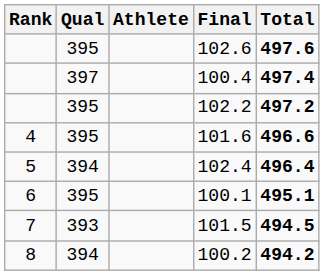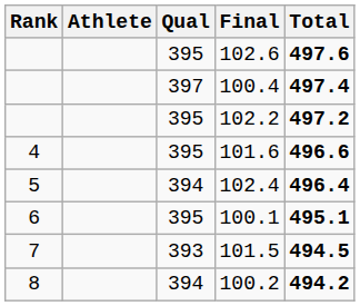 <table class="wikitable sortable" style="text-align: center">
 <tr>
 <th>Rank</th>
+<th>Athlete</th>
 <th>Qual</th>
-<th>Athlete</th>
 <th>Final</th>
 <th>Total</th>
 </tr>
 <tr>
 <td></td>
+<td align=left></td>
 <td>395</td>
-<td align=left></td>
 <td>102.6</td>
 <td><strong>497.6</strong></td>
 </tr>
 <tr>
 <td></td>
+<td align=left></td>
 <td>397</td>
-<td align=left></td>
 <td>100.4</td>
 <td><strong>497.4</strong></td>
 </tr>
 <tr>
 <td></td>
+<td align=left></td>
 <td>395</td>
-<td align=left></td>
 <td>102.2</td>
 <td><strong>497.2</strong></td>
 </tr>
 <tr>
 <td>4</td>
+<td align=left></td>
 <td>395</td>
-<td align=left></td>
 <td>101.6</td>
 <td><strong>496.6</strong></td>
 </tr>
 <tr>
 <td>5</td>
+<td align=left></td>
 <td>394</td>
-<td align=left></td>
 <td>102.4</td>
 <td><strong>496.4</strong></td>
 </tr>
 <tr>
 <td>6</td>
+<td align=left></td>
 <td>395</td>
-<td align=left></td>
 <td>100.1</td>
 <td><strong>495.1</strong></td>
 </tr>
 <tr>
 <td>7</td>
+<td align=left></td>
 <td>393</td>
-<td align=left></td>
 <td>101.5</td>
 <td><strong>494.5</strong></td>
 </tr>
 <tr>
 <td>8</td>
+<td align=left></td>
 <td>394</td>
-<td align=left></td>
 <td>100.2</td>
 <td><strong>494.2</strong></td>
 </tr>
 </table>
